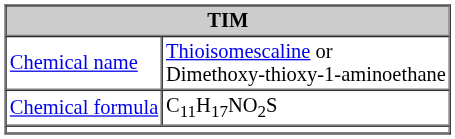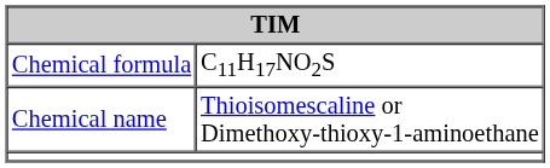 <table border="1" cellpadding="2" cellspacing="0" align="right" style="margin-left:1em">
 <tr ---->
 <th colspan="2" bgcolor="#cccccc">TIM</th>
+</tr>
+<tr ---->
+<td><a href='#'>Chemical formula</a></td>
+<td>C<sub>11</sub>H<sub>17</sub>NO<sub>2</sub>S</td>
 </tr>
 <tr ---->
 <td><a href='#'>Chemical name</a></td>
 <td><a href='#'>Thio</a><a href='#'>isomescaline</a> or<br>Dimethoxy-thioxy-1-aminoethane</td>
 </tr>
 <tr ---->
-<td><a href='#'>Chemical formula</a></td>
-<td>C<sub>11</sub>H<sub>17</sub>NO<sub>2</sub>S</td>
-</tr>
-<tr ---->
 <td colspan="2" align="center"></td>
 </tr>
 </table>
